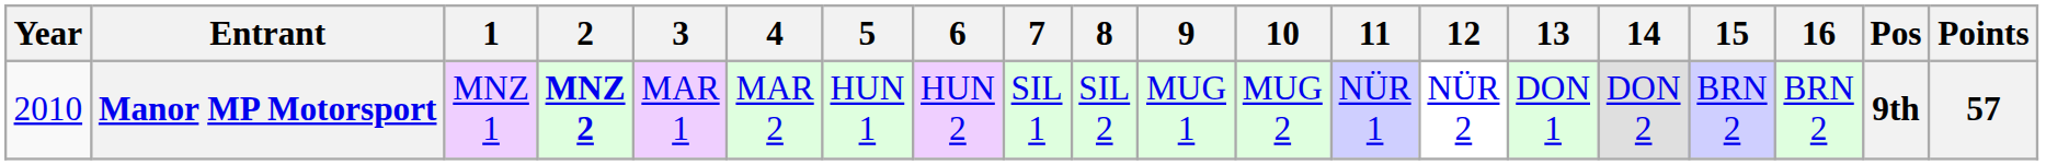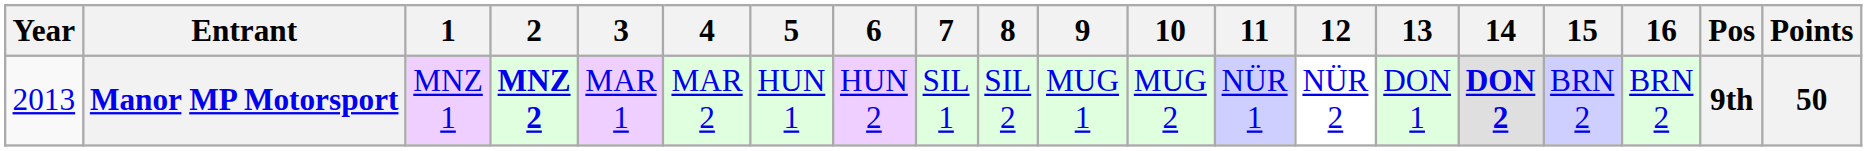 <table class="wikitable" style="text-align:center; font-size:85%">
 <tr>
 <th>Year</th>
 <th>Entrant</th>
 <th>1</th>
 <th>2</th>
 <th>3</th>
 <th>4</th>
 <th>5</th>
 <th>6</th>
 <th>7</th>
 <th>8</th>
 <th>9</th>
 <th>10</th>
 <th>11</th>
 <th>12</th>
 <th>13</th>
 <th>14</th>
 <th>15</th>
 <th>16</th>
 <th>Pos</th>
 <th>Points</th>
 </tr>
 <tr>
-<td><a href='#'>2010</a></td>
+<td><a href='#'>2013</a></td>
 <th nowrap><a href='#'>Manor</a> <a href='#'>MP Motorsport</a></th>
 <td style="background:#EFCFFF;"><a href='#'>MNZ<br>1</a><br></td>
 <td style="background:#DFFFDF;"><strong><a href='#'>MNZ<br>2</a><br></strong></td>
 <td style="background:#EFCFFF;"><a href='#'>MAR<br>1</a><br></td>
 <td style="background:#DFFFDF;"><a href='#'>MAR<br>2</a><br></td>
 <td style="background:#DFFFDF;"><a href='#'>HUN<br>1</a><br></td>
 <td style="background:#EFCFFF;"><a href='#'>HUN<br>2</a><br></td>
 <td style="background:#DFFFDF;"><a href='#'>SIL<br>1</a><br></td>
 <td style="background:#DFFFDF;"><a href='#'>SIL<br>2</a><br></td>
 <td style="background:#DFFFDF;"><a href='#'>MUG<br>1</a><br></td>
 <td style="background:#DFFFDF;"><a href='#'>MUG<br>2</a><br></td>
 <td style="background:#CFCFFF;"><a href='#'>NÜR<br>1</a><br></td>
 <td style="background:#FFFFFF;"><a href='#'>NÜR<br>2</a><br></td>
 <td style="background:#DFFFDF;"><a href='#'>DON<br>1</a><br></td>
-<td style="background:#DFDFDF;"><a href='#'>DON<br>2</a><br></td>
+<td style="background:#DFDFDF;"><strong><a href='#'>DON<br>2</a><br></strong></td>
 <td style="background:#CFCFFF;"><a href='#'>BRN<br>2</a><br></td>
 <td style="background:#DFFFDF;"><a href='#'>BRN<br>2</a><br></td>
 <th>9th</th>
-<th>57</th>
+<th>50</th>
 </tr>
 </table>
